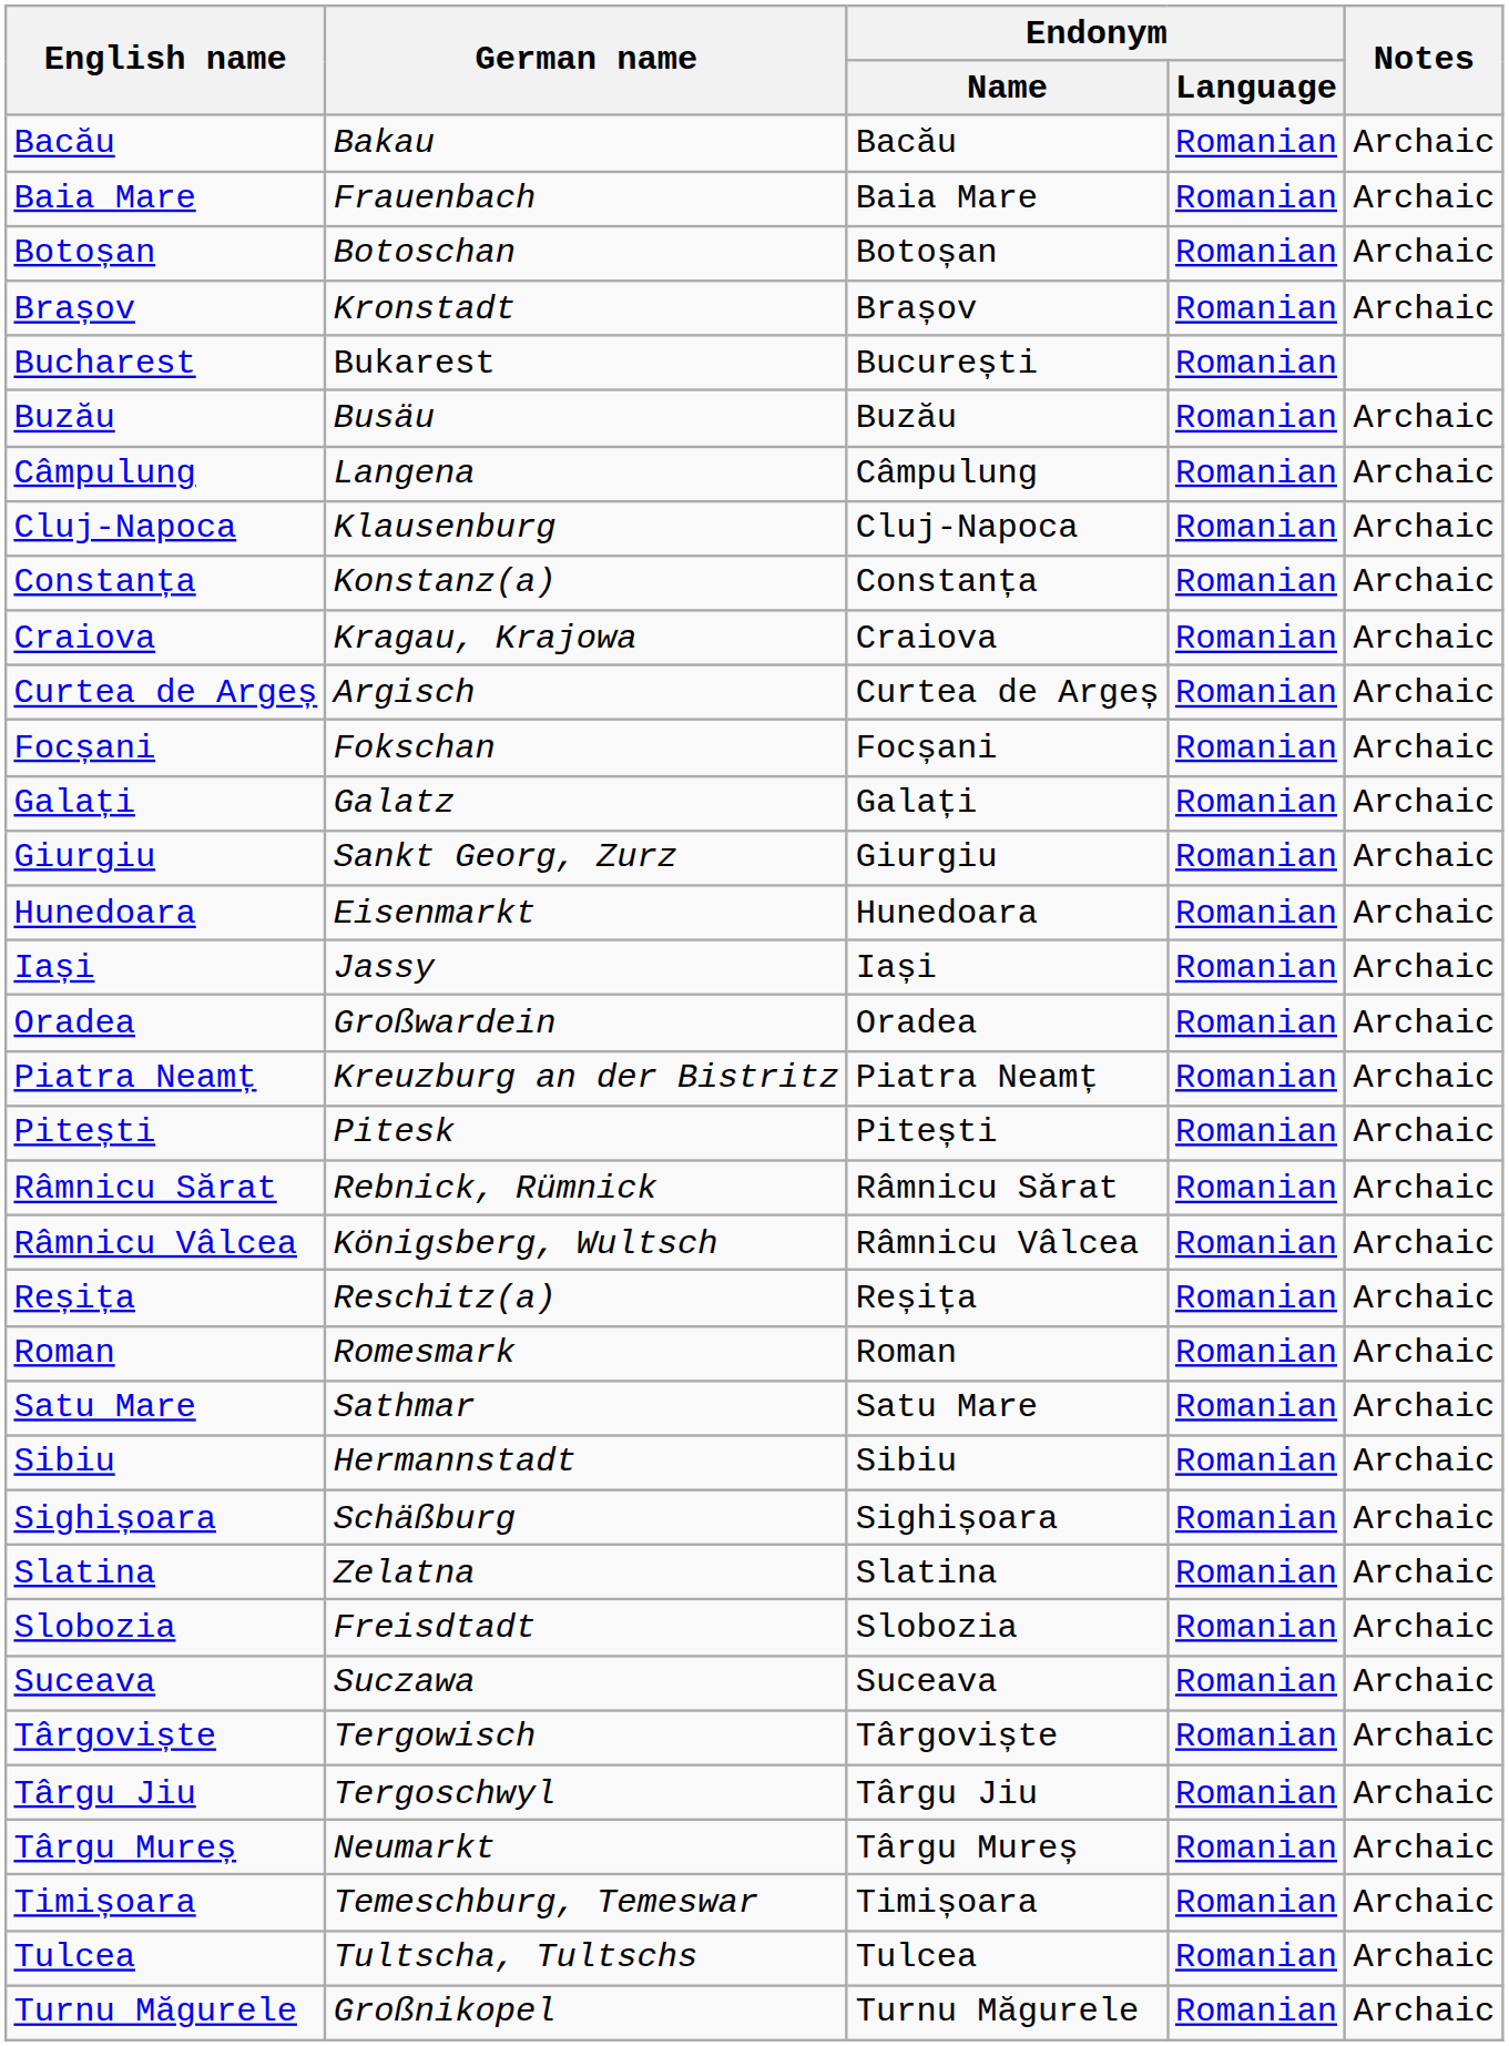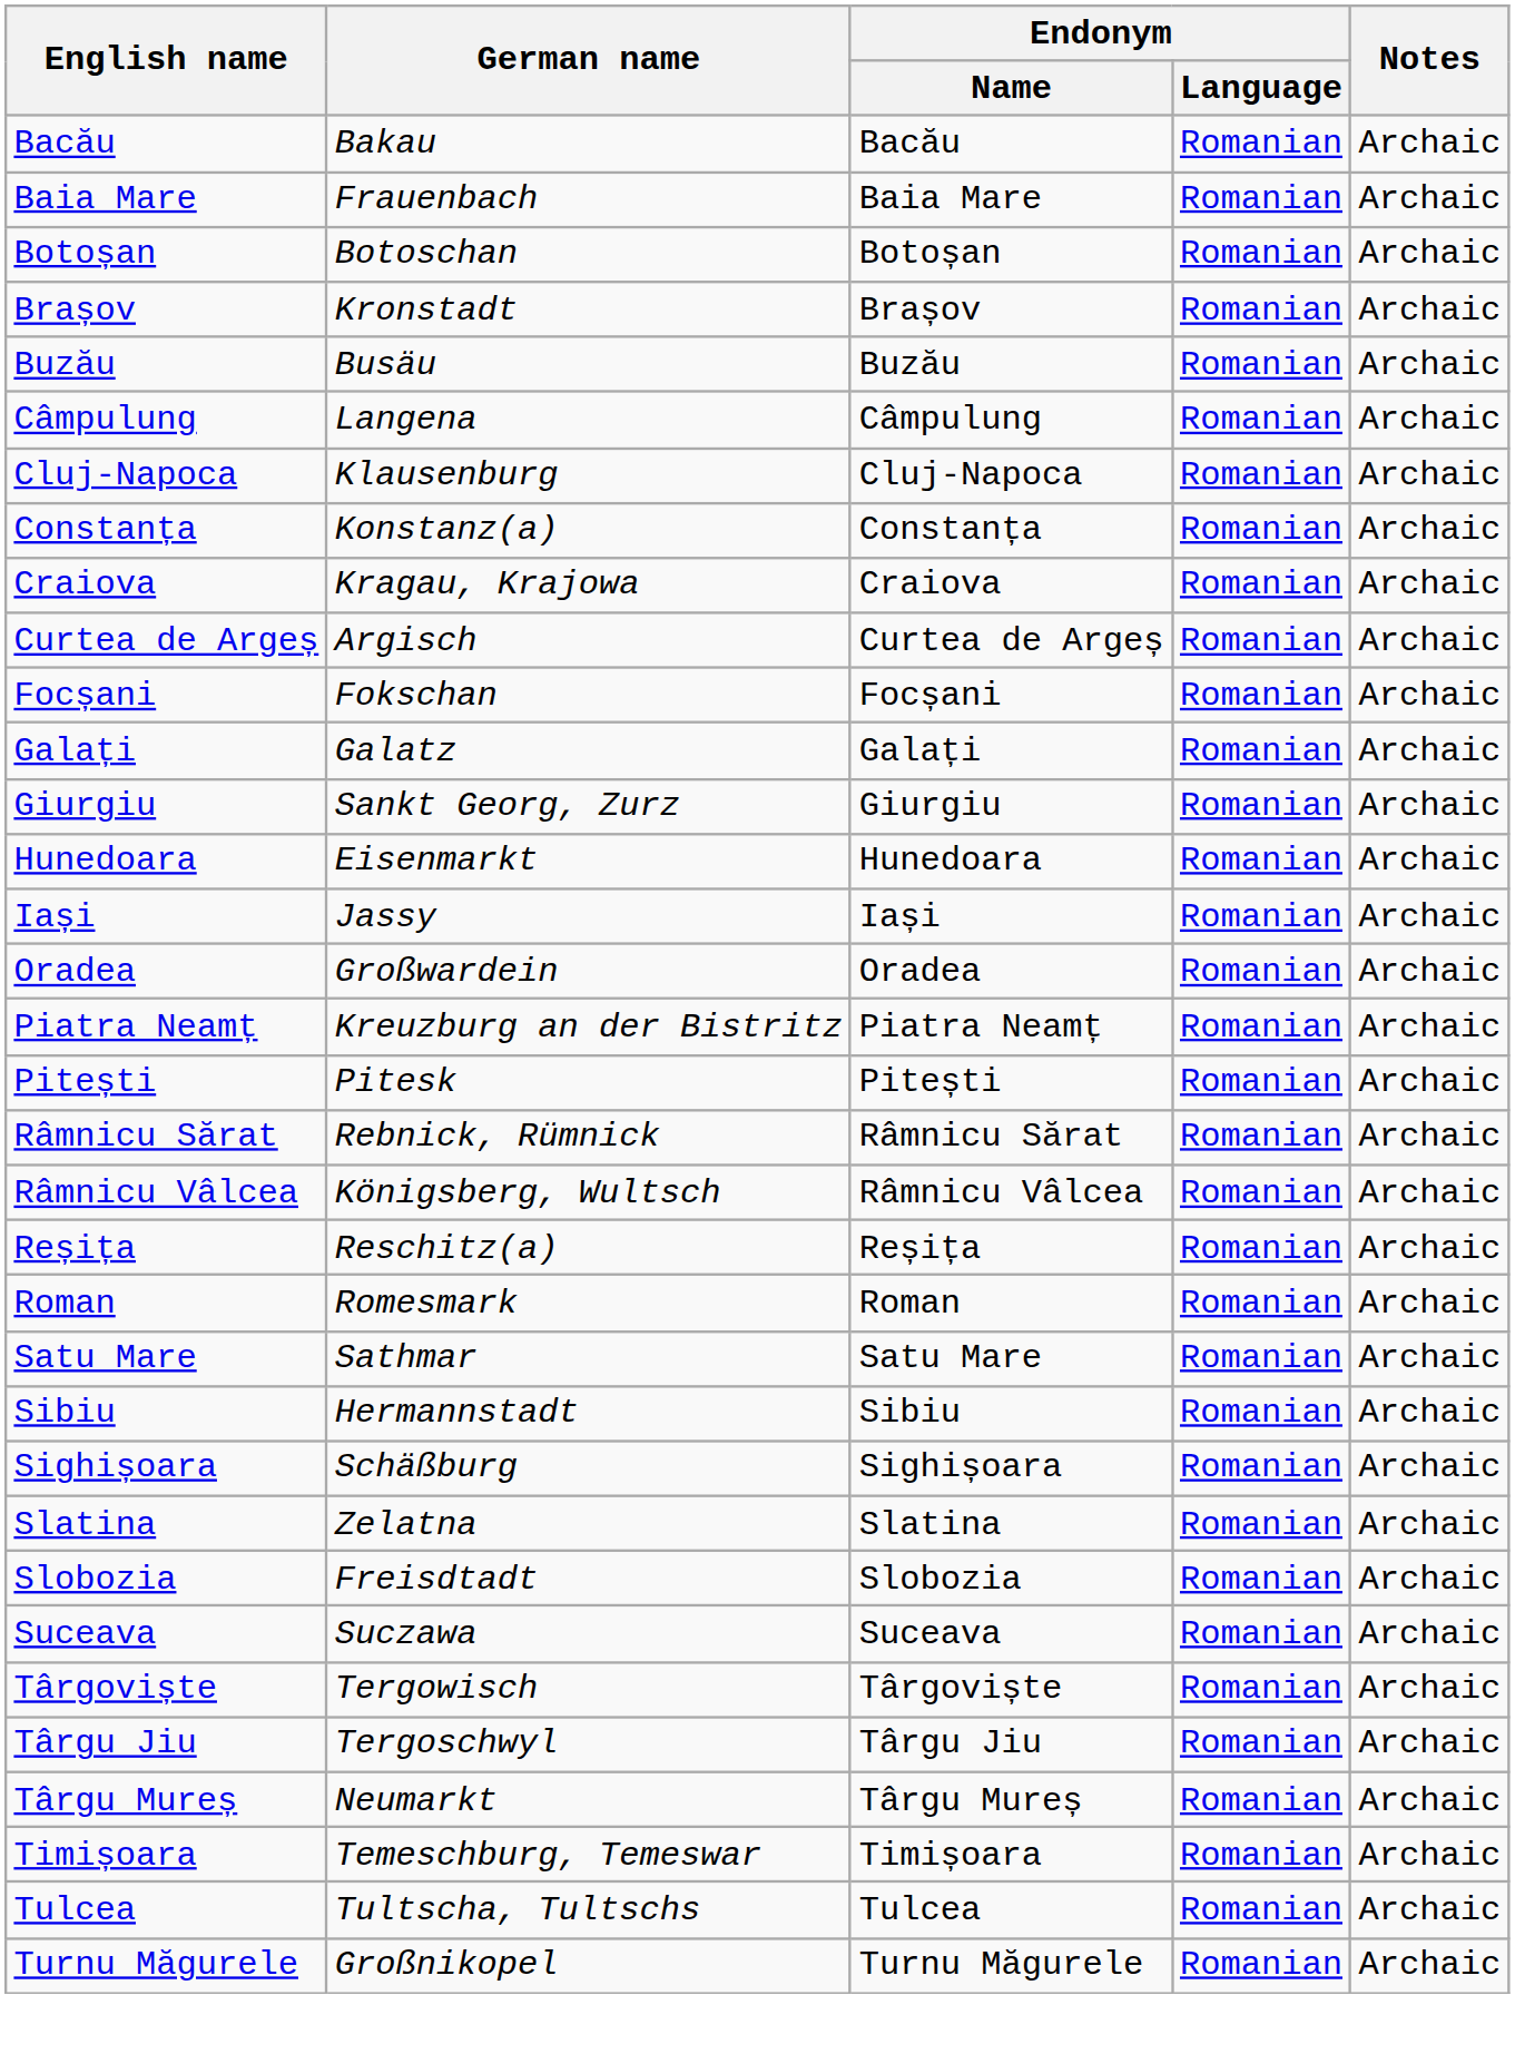 <table class="wikitable sortable mw-collapsible">
 <tr>
 <th rowspan="2">English name</th>
 <th rowspan="2">German name</th>
 <th colspan="2">Endonym</th>
 <th rowspan="2">Notes</th>
 </tr>
 <tr>
 <th>Name</th>
 <th>Language</th>
 </tr>
 <tr>
 <td><a href='#'>Bacău</a></td>
 <td><em>Bakau</em></td>
 <td>Bacău</td>
 <td><a href='#'>Romanian</a></td>
 <td>Archaic</td>
 </tr>
 <tr>
 <td><a href='#'>Baia Mare</a></td>
 <td><em>Frauenbach</em></td>
 <td>Baia Mare</td>
 <td><a href='#'>Romanian</a></td>
 <td>Archaic</td>
 </tr>
 <tr>
 <td><a href='#'>Botoșan</a></td>
 <td><em>Botoschan</em></td>
 <td>Botoșan</td>
 <td><a href='#'>Romanian</a></td>
 <td>Archaic</td>
 </tr>
 <tr>
 <td><a href='#'>Brașov</a></td>
 <td><em>Kronstadt</em></td>
 <td>Brașov</td>
 <td><a href='#'>Romanian</a></td>
 <td>Archaic</td>
-</tr>
-<tr>
-<td><a href='#'>Bucharest</a></td>
-<td>Bukarest</td>
-<td>București</td>
-<td><a href='#'>Romanian</a></td>
-<td></td>
 </tr>
 <tr>
 <td><a href='#'>Buzău</a></td>
 <td><em>Busäu</em></td>
 <td>Buzău</td>
 <td><a href='#'>Romanian</a></td>
 <td>Archaic</td>
 </tr>
 <tr>
 <td><a href='#'>Câmpulung</a></td>
 <td><em>Langena</em></td>
 <td>Câmpulung</td>
 <td><a href='#'>Romanian</a></td>
 <td>Archaic</td>
 </tr>
 <tr>
 <td><a href='#'>Cluj-Napoca</a></td>
 <td><em>Klausenburg</em></td>
 <td>Cluj-Napoca</td>
 <td><a href='#'>Romanian</a></td>
 <td>Archaic</td>
 </tr>
 <tr>
 <td><a href='#'>Constanța</a></td>
 <td><em>Konstanz(a)</em></td>
 <td>Constanța</td>
 <td><a href='#'>Romanian</a></td>
 <td>Archaic</td>
 </tr>
 <tr>
 <td><a href='#'>Craiova</a></td>
 <td><em>Kragau, Krajowa</em></td>
 <td>Craiova</td>
 <td><a href='#'>Romanian</a></td>
 <td>Archaic</td>
 </tr>
 <tr>
 <td><a href='#'>Curtea de Argeș</a></td>
 <td><em>Argisch</em></td>
 <td>Curtea de Argeș</td>
 <td><a href='#'>Romanian</a></td>
 <td>Archaic</td>
 </tr>
 <tr>
 <td><a href='#'>Focșani</a></td>
 <td><em>Fokschan</em></td>
 <td>Focșani</td>
 <td><a href='#'>Romanian</a></td>
 <td>Archaic</td>
 </tr>
 <tr>
 <td><a href='#'>Galați</a></td>
 <td><em>Galatz</em></td>
 <td>Galați</td>
 <td><a href='#'>Romanian</a></td>
 <td>Archaic</td>
 </tr>
 <tr>
 <td><a href='#'>Giurgiu</a></td>
 <td><em>Sankt Georg, Zurz</em></td>
 <td>Giurgiu</td>
 <td><a href='#'>Romanian</a></td>
 <td>Archaic</td>
 </tr>
 <tr>
 <td><a href='#'>Hunedoara</a></td>
 <td><em>Eisenmarkt</em></td>
 <td>Hunedoara</td>
 <td><a href='#'>Romanian</a></td>
 <td>Archaic</td>
 </tr>
 <tr>
 <td><a href='#'>Iași</a></td>
 <td><em>Jassy</em></td>
 <td>Iași</td>
 <td><a href='#'>Romanian</a></td>
 <td>Archaic</td>
 </tr>
 <tr>
 <td><a href='#'>Oradea</a></td>
 <td><em>Großwardein</em></td>
 <td>Oradea</td>
 <td><a href='#'>Romanian</a></td>
 <td>Archaic</td>
 </tr>
 <tr>
 <td><a href='#'>Piatra Neamț</a></td>
 <td><em>Kreuzburg an der Bistritz</em></td>
 <td>Piatra Neamț</td>
 <td><a href='#'>Romanian</a></td>
 <td>Archaic</td>
 </tr>
 <tr>
 <td><a href='#'>Pitești</a></td>
 <td><em>Pitesk</em></td>
 <td>Pitești</td>
 <td><a href='#'>Romanian</a></td>
 <td>Archaic</td>
 </tr>
 <tr>
 <td><a href='#'>Râmnicu Sărat</a></td>
 <td><em>Rebnick, Rümnick</em></td>
 <td>Râmnicu Sărat</td>
 <td><a href='#'>Romanian</a></td>
 <td>Archaic</td>
 </tr>
 <tr>
 <td><a href='#'>Râmnicu Vâlcea</a></td>
 <td><em>Königsberg, Wultsch</em></td>
 <td>Râmnicu Vâlcea</td>
 <td><a href='#'>Romanian</a></td>
 <td>Archaic</td>
 </tr>
 <tr>
 <td><a href='#'>Reșița</a></td>
 <td><em>Reschitz(a)</em></td>
 <td>Reșița</td>
 <td><a href='#'>Romanian</a></td>
 <td>Archaic</td>
 </tr>
 <tr>
 <td><a href='#'>Roman</a></td>
 <td><em>Romesmark</em></td>
 <td>Roman</td>
 <td><a href='#'>Romanian</a></td>
 <td>Archaic</td>
 </tr>
 <tr>
 <td><a href='#'>Satu Mare</a></td>
 <td><em>Sathmar</em></td>
 <td>Satu Mare</td>
 <td><a href='#'>Romanian</a></td>
 <td>Archaic</td>
 </tr>
 <tr>
 <td><a href='#'>Sibiu</a></td>
 <td><em>Hermannstadt</em></td>
 <td>Sibiu</td>
 <td><a href='#'>Romanian</a></td>
 <td>Archaic</td>
 </tr>
 <tr>
 <td><a href='#'>Sighișoara</a></td>
 <td><em>Schäßburg</em></td>
 <td>Sighișoara</td>
 <td><a href='#'>Romanian</a></td>
 <td>Archaic</td>
 </tr>
 <tr>
 <td><a href='#'>Slatina</a></td>
 <td><em>Zelatna</em></td>
 <td>Slatina</td>
 <td><a href='#'>Romanian</a></td>
 <td>Archaic</td>
 </tr>
 <tr>
 <td><a href='#'>Slobozia</a></td>
 <td><em>Freisdtadt</em></td>
 <td>Slobozia</td>
 <td><a href='#'>Romanian</a></td>
 <td>Archaic</td>
 </tr>
 <tr>
 <td><a href='#'>Suceava</a></td>
 <td><em>Suczawa</em></td>
 <td>Suceava</td>
 <td><a href='#'>Romanian</a></td>
 <td>Archaic</td>
 </tr>
 <tr>
 <td><a href='#'>Târgoviște</a></td>
 <td><em>Tergowisch</em></td>
 <td>Târgoviște</td>
 <td><a href='#'>Romanian</a></td>
 <td>Archaic</td>
 </tr>
 <tr>
 <td><a href='#'>Târgu Jiu</a></td>
 <td><em>Tergoschwyl</em></td>
 <td>Târgu Jiu</td>
 <td><a href='#'>Romanian</a></td>
 <td>Archaic</td>
 </tr>
 <tr>
 <td><a href='#'>Târgu Mureș</a></td>
 <td><em>Neumarkt</em></td>
 <td>Târgu Mureș</td>
 <td><a href='#'>Romanian</a></td>
 <td>Archaic</td>
 </tr>
 <tr>
 <td><a href='#'>Timișoara</a></td>
 <td><em>Temeschburg, Temeswar</em></td>
 <td>Timișoara</td>
 <td><a href='#'>Romanian</a></td>
 <td>Archaic</td>
 </tr>
 <tr>
 <td><a href='#'>Tulcea</a></td>
 <td><em>Tultscha, Tultschs</em></td>
 <td>Tulcea</td>
 <td><a href='#'>Romanian</a></td>
 <td>Archaic</td>
 </tr>
 <tr>
 <td><a href='#'>Turnu Măgurele</a></td>
 <td><em>Großnikopel</em></td>
 <td>Turnu Măgurele</td>
 <td><a href='#'>Romanian</a></td>
 <td>Archaic</td>
 </tr>
 </table>
